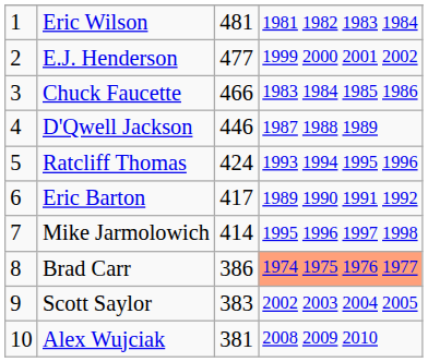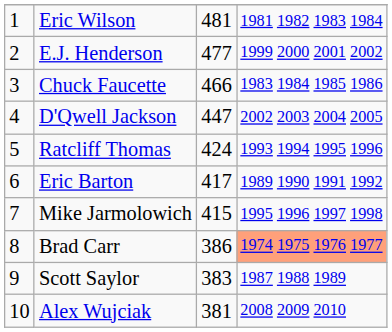 <table class="wikitable">
 <tr>
 </tr>
 <tr>
 <td>1</td>
 <td><a href='#'>Eric Wilson</a></td>
 <td>481</td>
 <td style="font-size:80%;"><a href='#'>1981</a> <a href='#'>1982</a> <a href='#'>1983</a> <a href='#'>1984</a></td>
 </tr>
 <tr>
 <td>2</td>
 <td><a href='#'>E.J. Henderson</a></td>
 <td>477</td>
 <td style="font-size:80%;"><a href='#'>1999</a> <a href='#'>2000</a> <a href='#'>2001</a> <a href='#'>2002</a></td>
 </tr>
 <tr>
 <td>3</td>
 <td><a href='#'>Chuck Faucette</a></td>
 <td>466</td>
 <td style="font-size:80%;"><a href='#'>1983</a> <a href='#'>1984</a> <a href='#'>1985</a> <a href='#'>1986</a></td>
 </tr>
 <tr>
 <td>4</td>
 <td><a href='#'>D'Qwell Jackson</a></td>
-<td>446</td>
-<td style="font-size:80%;"><a href='#'>1987</a> <a href='#'>1988</a> <a href='#'>1989</a></td>
+<td>447</td>
+<td style="font-size:80%;"><a href='#'>2002</a> <a href='#'>2003</a> <a href='#'>2004</a> <a href='#'>2005</a></td>
 </tr>
 <tr>
 <td>5</td>
 <td><a href='#'>Ratcliff Thomas</a></td>
 <td>424</td>
 <td style="font-size:80%;"><a href='#'>1993</a> <a href='#'>1994</a> <a href='#'>1995</a> <a href='#'>1996</a></td>
 </tr>
 <tr>
 <td>6</td>
 <td><a href='#'>Eric Barton</a></td>
 <td>417</td>
 <td style="font-size:80%;"><a href='#'>1989</a> <a href='#'>1990</a> <a href='#'>1991</a> <a href='#'>1992</a></td>
 </tr>
 <tr>
 <td>7</td>
 <td>Mike Jarmolowich</td>
-<td>414</td>
+<td>415</td>
 <td style="font-size:80%;"><a href='#'>1995</a> <a href='#'>1996</a> <a href='#'>1997</a> <a href='#'>1998</a></td>
 </tr>
 <tr>
 <td>8</td>
 <td>Brad Carr</td>
 <td>386</td>
 <td style="background: lightsalmon; font-size:80%;"><a href='#'>1974</a> <a href='#'>1975</a> <a href='#'>1976</a> <a href='#'>1977</a></td>
 </tr>
 <tr>
 <td>9</td>
 <td>Scott Saylor</td>
 <td>383</td>
-<td style="font-size:80%;"><a href='#'>2002</a> <a href='#'>2003</a> <a href='#'>2004</a> <a href='#'>2005</a></td>
+<td style="font-size:80%;"><a href='#'>1987</a> <a href='#'>1988</a> <a href='#'>1989</a></td>
 </tr>
 <tr>
 <td>10</td>
 <td><a href='#'>Alex Wujciak</a></td>
 <td>381</td>
 <td style="font-size:80%;"><a href='#'>2008</a> <a href='#'>2009</a> <a href='#'>2010</a></td>
 </tr>
 </table>
